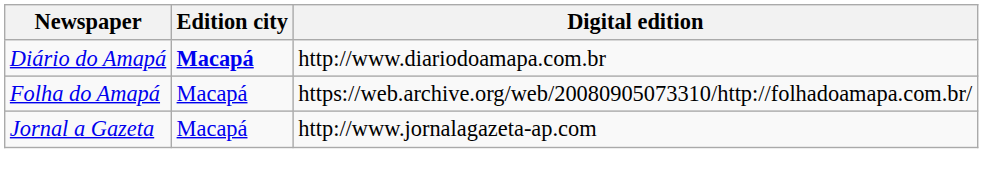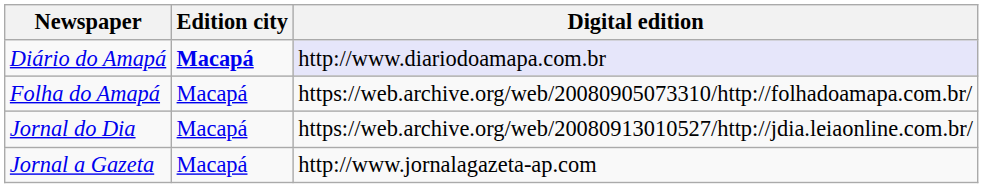 <table class="wikitable sortable">
 <tr style="text-align:center">
 <th>Newspaper</th>
 <th>Edition city</th>
 <th>Digital edition</th>
 </tr>
 <tr>
 <td><em><a href='#'>Diário do Amapá</a></em></td>
 <td><strong><a href='#'>Macapá</a></strong></td>
-<td>http://www.diariodoamapa.com.br</td>
+<td style="background: lavender;">http://www.diariodoamapa.com.br</td>
 </tr>
 <tr>
 <td><em><a href='#'>Folha do Amapá</a></em></td>
 <td><a href='#'>Macapá</a></td>
 <td>https://web.archive.org/web/20080905073310/http://folhadoamapa.com.br/</td>
 </tr>
 <tr>
+<td><em><a href='#'>Jornal do Dia</a></em></td>
+<td><a href='#'>Macapá</a></td>
+<td>https://web.archive.org/web/20080913010527/http://jdia.leiaonline.com.br/</td>
+</tr>
+<tr>
 <td><em><a href='#'>Jornal a Gazeta</a></em></td>
 <td><a href='#'>Macapá</a></td>
 <td>http://www.jornalagazeta-ap.com</td>
 </tr>
 </table>
